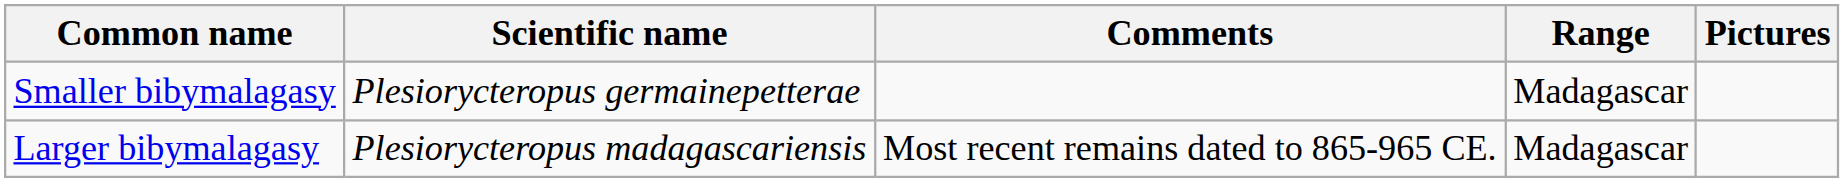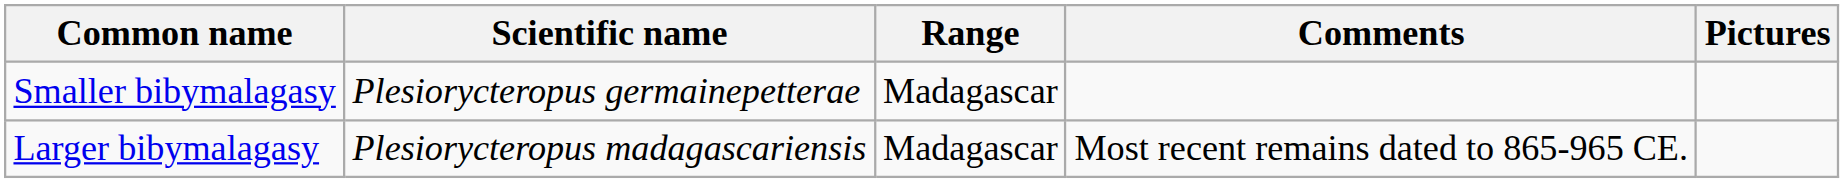 <table class="wikitable sortable">
 <tr>
 <th>Common name</th>
 <th>Scientific name</th>
+<th>Range</th>
 <th class="unsortable">Comments</th>
-<th>Range</th>
 <th class="unsortable">Pictures</th>
 </tr>
 <tr>
 <td><a href='#'>Smaller bibymalagasy</a></td>
 <td><em>Plesiorycteropus germainepetterae</em></td>
+<td>Madagascar</td>
 <td></td>
-<td>Madagascar</td>
 <td></td>
 </tr>
 <tr>
 <td><a href='#'>Larger bibymalagasy</a></td>
 <td><em>Plesiorycteropus madagascariensis</em></td>
+<td>Madagascar</td>
 <td>Most recent remains dated to 865-965 CE.</td>
-<td>Madagascar</td>
 <td></td>
 </tr>
 </table>
